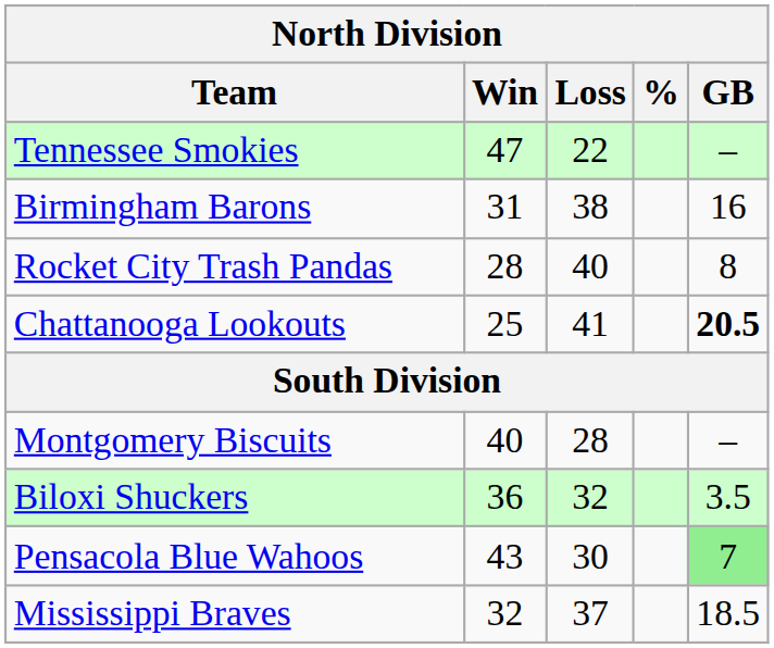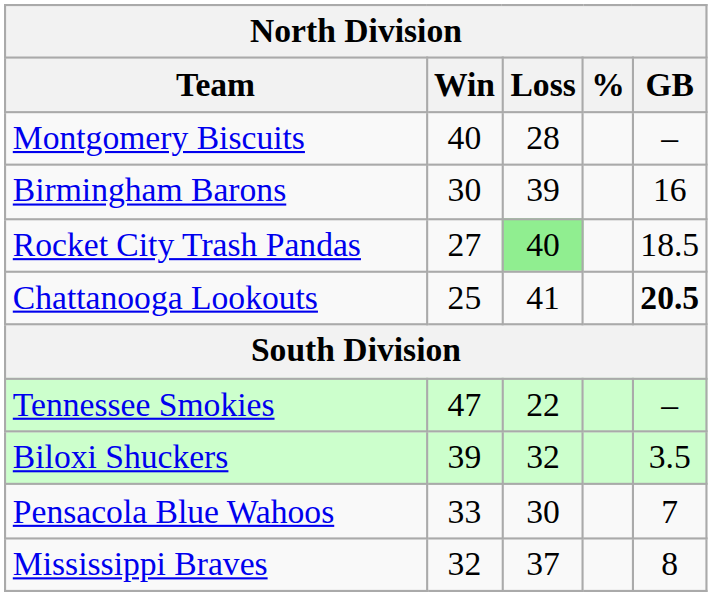 <table class="wikitable">
 <tr>
 <th colspan="5">North Division</th>
 </tr>
 <tr>
 <th width="60%">Team</th>
 <th>Win</th>
 <th>Loss</th>
 <th>%</th>
 <th>GB</th>
 </tr>
-<tr align=center bgcolor=ccffcc>
-<td align=left><a href='#'>Tennessee Smokies</a></td>
-<td>47</td>
-<td>22</td>
+<tr align=center>
+<td align=left><a href='#'>Montgomery Biscuits</a></td>
+<td>40</td>
+<td>28</td>
 <td></td>
 <td>–</td>
 </tr>
 <tr align=center>
 <td align=left><a href='#'>Birmingham Barons</a></td>
-<td>31</td>
-<td>38</td>
+<td>30</td>
+<td>39</td>
 <td></td>
 <td>16</td>
 </tr>
 <tr align=center>
 <td align=left><a href='#'>Rocket City Trash Pandas</a></td>
-<td>28</td>
-<td>40</td>
+<td>27</td>
+<td style="background: lightgreen;">40</td>
 <td></td>
-<td>8</td>
+<td>18.5</td>
 </tr>
 <tr align=center>
 <td align=left><a href='#'>Chattanooga Lookouts</a></td>
 <td>25</td>
 <td>41</td>
 <td></td>
 <td><strong>20.5</strong></td>
 </tr>
 <tr>
 <th colspan="5">South Division</th>
 </tr>
-<tr align=center>
-<td align=left><a href='#'>Montgomery Biscuits</a></td>
-<td>40</td>
-<td>28</td>
+<tr align=center bgcolor=ccffcc>
+<td align=left><a href='#'>Tennessee Smokies</a></td>
+<td>47</td>
+<td>22</td>
 <td></td>
 <td>–</td>
 </tr>
 <tr align=center bgcolor=ccffcc>
 <td align=left><a href='#'>Biloxi Shuckers</a></td>
-<td>36</td>
+<td>39</td>
 <td>32</td>
 <td></td>
 <td>3.5</td>
 </tr>
 <tr align=center>
 <td align=left><a href='#'>Pensacola Blue Wahoos</a></td>
-<td>43</td>
+<td>33</td>
 <td>30</td>
 <td></td>
-<td style="background: lightgreen;">7</td>
+<td>7</td>
 </tr>
 <tr align=center>
 <td align=left><a href='#'>Mississippi Braves</a></td>
 <td>32</td>
 <td>37</td>
 <td></td>
-<td>18.5</td>
+<td>8</td>
 </tr>
 </table>
